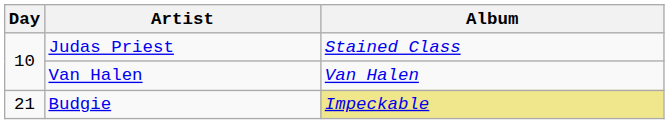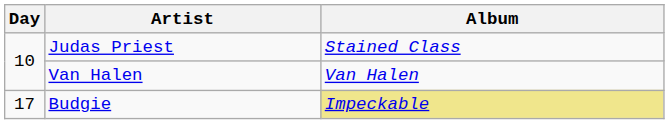 <table class="wikitable" border="1">
 <tr>
 <th>Day</th>
 <th width="200">Artist</th>
 <th width="250">Album</th>
 </tr>
 <tr>
 <td rowspan="2" style="text-align:center;">10</td>
 <td><a href='#'>Judas Priest</a></td>
 <td><em><a href='#'>Stained Class</a></em></td>
 </tr>
 <tr>
 <td><a href='#'>Van Halen</a></td>
 <td><em><a href='#'>Van Halen</a></em></td>
 </tr>
 <tr>
-<td style="text-align:center;" rowspan="1">21</td>
+<td style="text-align:center;" rowspan="1">17</td>
 <td><a href='#'>Budgie</a></td>
 <td style="background: khaki;"><em><a href='#'>Impeckable</a></em></td>
 </tr>
 </table>
